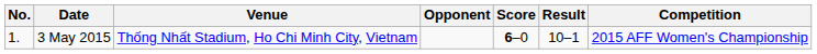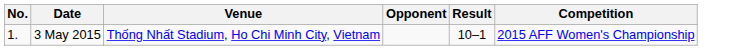 <table class="wikitable">
 <tr>
 <th>No.</th>
 <th>Date</th>
 <th>Venue</th>
 <th>Opponent</th>
-<th>Score</th>
 <th>Result</th>
 <th>Competition</th>
 </tr>
 <tr>
 <td>1.</td>
 <td>3 May 2015</td>
 <td><a href='#'>Thống Nhất Stadium</a>, <a href='#'>Ho Chi Minh City</a>, <a href='#'>Vietnam</a></td>
 <td></td>
-<td align=center><strong>6</strong>–0</td>
 <td align=center>10–1</td>
 <td><a href='#'>2015 AFF Women's Championship</a></td>
 </tr>
 </table>
